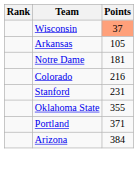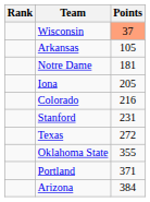 <table class="wikitable sortable" style="text-align:center">
 <tr>
 <th>Rank</th>
 <th>Team</th>
 <th>Points</th>
 </tr>
 <tr>
 <td></td>
 <td align=left><a href='#'>Wisconsin</a></td>
 <td style="background: lightsalmon;">37</td>
 </tr>
 <tr>
 <td></td>
 <td align=left><a href='#'>Arkansas</a></td>
 <td>105</td>
 </tr>
 <tr>
 <td></td>
 <td align=left><a href='#'>Notre Dame</a></td>
 <td>181</td>
 </tr>
 <tr>
 <td></td>
+<td align=left><a href='#'>Iona</a></td>
+<td>205</td>
+</tr>
+<tr>
+<td></td>
 <td align=left><a href='#'>Colorado</a></td>
 <td>216</td>
 </tr>
 <tr>
 <td></td>
 <td align=left><a href='#'>Stanford</a></td>
 <td>231</td>
+</tr>
+<tr>
+<td></td>
+<td align=left><a href='#'>Texas</a></td>
+<td>272</td>
 </tr>
 <tr>
 <td></td>
 <td align=left><a href='#'>Oklahoma State</a></td>
 <td>355</td>
 </tr>
 <tr>
 <td></td>
 <td align=left><a href='#'>Portland</a></td>
 <td>371</td>
 </tr>
 <tr>
 <td></td>
 <td align=left><a href='#'>Arizona</a></td>
 <td>384</td>
 </tr>
 </table>
